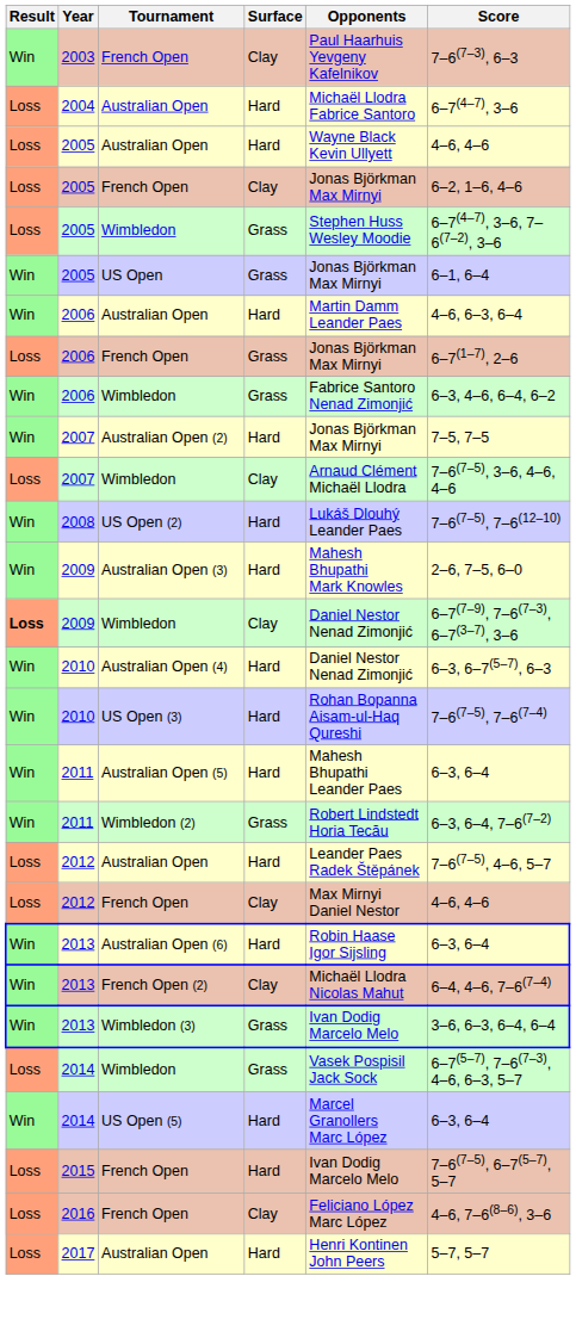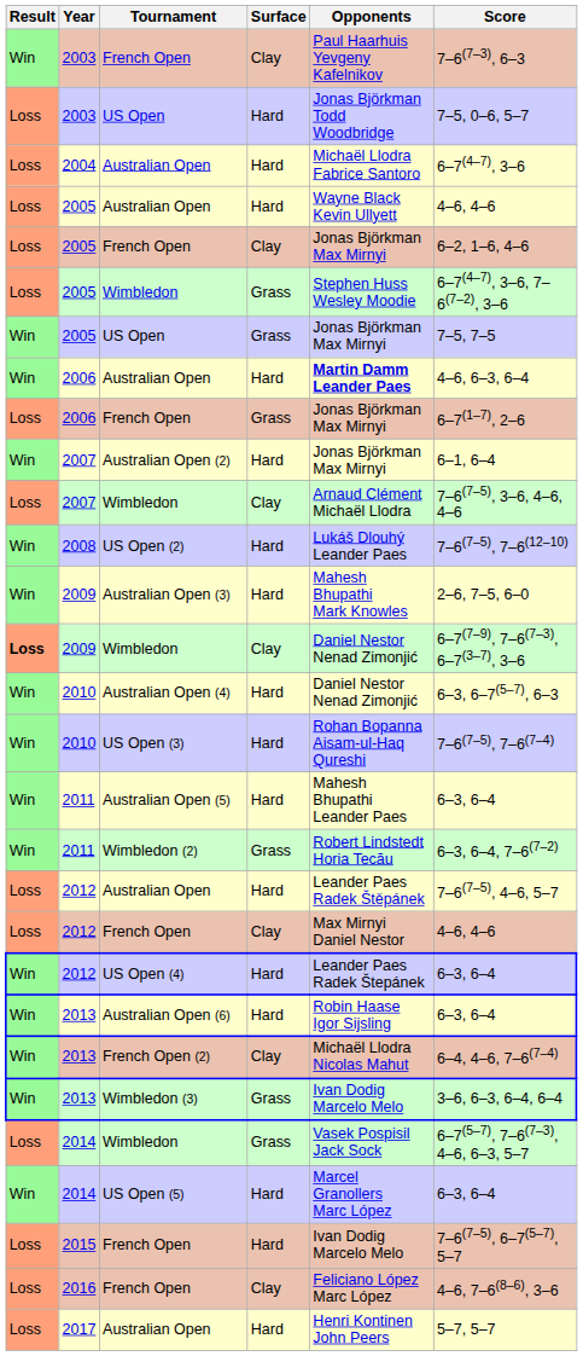 <table class="sortable wikitable">
 <tr>
 <th>Result</th>
 <th>Year</th>
 <th width=150>Tournament</th>
 <th>Surface</th>
 <th>Opponents</th>
 <th class="unsortable">Score</th>
 </tr>
 <tr bgcolor=ebc2af>
 <td bgcolor=98FB98>Win</td>
 <td><a href='#'>2003</a></td>
 <td><a href='#'>French Open</a></td>
 <td>Clay</td>
 <td> <a href='#'>Paul Haarhuis</a><br> <a href='#'>Yevgeny Kafelnikov</a></td>
 <td>7–6<sup>(7–3)</sup>, 6–3</td>
+</tr>
+<tr bgcolor=CCCCFF>
+<td bgcolor=FFA07A>Loss</td>
+<td><a href='#'>2003</a></td>
+<td><a href='#'>US Open</a></td>
+<td>Hard</td>
+<td> <a href='#'>Jonas Björkman</a><br> <a href='#'>Todd Woodbridge</a></td>
+<td>7–5, 0–6, 5–7</td>
 </tr>
 <tr bgcolor=FFFFCC>
 <td bgcolor=FFA07A>Loss</td>
 <td><a href='#'>2004</a></td>
 <td><a href='#'>Australian Open</a></td>
 <td>Hard</td>
 <td> <a href='#'>Michaël Llodra</a><br> <a href='#'>Fabrice Santoro</a></td>
 <td>6–7<sup>(4–7)</sup>, 3–6</td>
 </tr>
 <tr bgcolor=FFFFCC>
 <td bgcolor=FFA07A>Loss</td>
 <td><a href='#'>2005</a></td>
 <td>Australian Open</td>
 <td>Hard</td>
 <td> <a href='#'>Wayne Black</a><br> <a href='#'>Kevin Ullyett</a></td>
 <td>4–6, 4–6</td>
 </tr>
 <tr bgcolor=ebc2af>
 <td bgcolor=FFA07A>Loss</td>
 <td><a href='#'>2005</a></td>
 <td>French Open</td>
 <td>Clay</td>
 <td> Jonas Björkman<br> <a href='#'>Max Mirnyi</a></td>
 <td>6–2, 1–6, 4–6</td>
 </tr>
 <tr bgcolor=CCFFCC>
 <td bgcolor=FFA07A>Loss</td>
 <td><a href='#'>2005</a></td>
 <td><a href='#'>Wimbledon</a></td>
 <td>Grass</td>
 <td> <a href='#'>Stephen Huss</a><br> <a href='#'>Wesley Moodie</a></td>
 <td>6–7<sup>(4–7)</sup>, 3–6, 7–6<sup>(7–2)</sup>, 3–6</td>
 </tr>
 <tr bgcolor=CCCCFF>
 <td bgcolor=98FB98>Win</td>
 <td><a href='#'>2005</a></td>
 <td>US Open</td>
 <td>Grass</td>
 <td> Jonas Björkman<br> Max Mirnyi</td>
-<td>6–1, 6–4</td>
+<td>7–5, 7–5</td>
 </tr>
 <tr bgcolor=FFFFCC>
 <td bgcolor=98FB98>Win</td>
 <td><a href='#'>2006</a></td>
 <td>Australian Open</td>
 <td>Hard</td>
-<td> <a href='#'>Martin Damm</a><br> <a href='#'>Leander Paes</a></td>
+<td><strong> <a href='#'>Martin Damm</a><br> <a href='#'>Leander Paes</a></strong></td>
 <td>4–6, 6–3, 6–4</td>
 </tr>
 <tr bgcolor=ebc2af>
 <td bgcolor=FFA07A>Loss</td>
 <td><a href='#'>2006</a></td>
 <td>French Open</td>
 <td>Grass</td>
 <td> Jonas Björkman<br> Max Mirnyi</td>
 <td>6–7<sup>(1–7)</sup>, 2–6</td>
 </tr>
-<tr bgcolor=CCFFCC>
-<td bgcolor=98FB98>Win</td>
-<td><a href='#'>2006</a></td>
-<td>Wimbledon</td>
-<td>Grass</td>
-<td> Fabrice Santoro<br> <a href='#'>Nenad Zimonjić</a></td>
-<td>6–3, 4–6, 6–4, 6–2</td>
-</tr>
 <tr bgcolor=FFFFCC>
 <td bgcolor=98FB98>Win</td>
 <td><a href='#'>2007</a></td>
 <td>Australian Open <small>(2)</small></td>
 <td>Hard</td>
 <td> Jonas Björkman<br> Max Mirnyi</td>
-<td>7–5, 7–5</td>
+<td>6–1, 6–4</td>
 </tr>
 <tr bgcolor=CCFFCC>
 <td bgcolor=FFA07A>Loss</td>
 <td><a href='#'>2007</a></td>
 <td>Wimbledon</td>
 <td>Clay</td>
 <td> <a href='#'>Arnaud Clément</a><br> Michaël Llodra</td>
 <td>7–6<sup>(7–5)</sup>, 3–6, 4–6, 4–6</td>
 </tr>
 <tr bgcolor=CCCCFF>
 <td bgcolor=98FB98>Win</td>
 <td><a href='#'>2008</a></td>
 <td>US Open <small>(2)</small></td>
 <td>Hard</td>
 <td> <a href='#'>Lukáš Dlouhý</a><br> Leander Paes</td>
 <td>7–6<sup>(7–5)</sup>, 7–6<sup>(12–10)</sup></td>
 </tr>
 <tr bgcolor=FFFFCC>
 <td bgcolor=98FB98>Win</td>
 <td><a href='#'>2009</a></td>
 <td>Australian Open <small>(3)</small></td>
 <td>Hard</td>
 <td> <a href='#'>Mahesh Bhupathi</a><br> <a href='#'>Mark Knowles</a></td>
 <td>2–6, 7–5, 6–0</td>
 </tr>
 <tr bgcolor=CCFFCC>
 <td bgcolor=FFA07A><strong>Loss</strong></td>
 <td><a href='#'>2009</a></td>
 <td>Wimbledon</td>
 <td>Clay</td>
 <td> <a href='#'>Daniel Nestor</a><br> Nenad Zimonjić</td>
 <td>6–7<sup>(7–9)</sup>, 7–6<sup>(7–3)</sup>, 6–7<sup>(3–7)</sup>, 3–6</td>
 </tr>
 <tr bgcolor=FFFFCC>
 <td bgcolor=98FB98>Win</td>
 <td><a href='#'>2010</a></td>
 <td>Australian Open <small>(4)</small></td>
 <td>Hard</td>
 <td> Daniel Nestor<br> Nenad Zimonjić</td>
 <td>6–3, 6–7<sup>(5–7)</sup>, 6–3</td>
 </tr>
 <tr bgcolor=CCCCFF>
 <td bgcolor=98FB98>Win</td>
 <td><a href='#'>2010</a></td>
 <td>US Open <small>(3)</small></td>
 <td>Hard</td>
 <td> <a href='#'>Rohan Bopanna</a><br> <a href='#'>Aisam-ul-Haq Qureshi</a></td>
 <td>7–6<sup>(7–5)</sup>, 7–6<sup>(7–4)</sup></td>
 </tr>
 <tr bgcolor=FFFFCC>
 <td bgcolor=98FB98>Win</td>
 <td><a href='#'>2011</a></td>
 <td>Australian Open <small>(5)</small></td>
 <td>Hard</td>
 <td> Mahesh Bhupathi<br> Leander Paes</td>
 <td>6–3, 6–4</td>
 </tr>
 <tr bgcolor=CCFFCC>
 <td bgcolor=98FB98>Win</td>
 <td><a href='#'>2011</a></td>
 <td>Wimbledon <small>(2)</small></td>
 <td>Grass</td>
 <td> <a href='#'>Robert Lindstedt</a><br> <a href='#'>Horia Tecău</a></td>
 <td>6–3, 6–4, 7–6<sup>(7–2)</sup></td>
 </tr>
 <tr bgcolor=FFFFCC>
 <td bgcolor=FFA07A>Loss</td>
 <td><a href='#'>2012</a></td>
 <td>Australian Open</td>
 <td>Hard</td>
 <td> Leander Paes<br> <a href='#'>Radek Štěpánek</a></td>
 <td>7–6<sup>(7–5)</sup>, 4–6, 5–7</td>
 </tr>
 <tr bgcolor=ebc2af>
 <td bgcolor=FFA07A>Loss</td>
 <td><a href='#'>2012</a></td>
 <td>French Open</td>
 <td>Clay</td>
 <td> Max Mirnyi<br> Daniel Nestor</td>
 <td>4–6, 4–6</td>
 </tr>
+<tr style="border: 2px solid blue" bgcolor="CCCCFF">
+<td bgcolor=98FB98>Win</td>
+<td><a href='#'>2012</a></td>
+<td>US Open <small>(4)</small></td>
+<td>Hard</td>
+<td> Leander Paes<br> Radek Štepánek</td>
+<td>6–3, 6–4</td>
+</tr>
 <tr style="border: 2px solid blue" bgcolor="FFFFCC">
 <td bgcolor=98FB98>Win</td>
 <td><a href='#'>2013</a></td>
 <td>Australian Open <small>(6)</small></td>
 <td>Hard</td>
 <td> <a href='#'>Robin Haase</a><br> <a href='#'>Igor Sijsling</a></td>
 <td>6–3, 6–4</td>
 </tr>
 <tr style="border: 2px solid blue" bgcolor="ebc2af">
 <td bgcolor=98FB98>Win</td>
 <td><a href='#'>2013</a></td>
 <td>French Open <small>(2)</small></td>
 <td>Clay</td>
 <td> Michaël Llodra<br> <a href='#'>Nicolas Mahut</a></td>
 <td>6–4, 4–6, 7–6<sup>(7–4)</sup></td>
 </tr>
 <tr style="border: 2px solid blue" bgcolor="CCFFCC">
 <td bgcolor=98FB98>Win</td>
 <td><a href='#'>2013</a></td>
 <td>Wimbledon <small>(3)</small></td>
 <td>Grass</td>
 <td> <a href='#'>Ivan Dodig</a><br> <a href='#'>Marcelo Melo</a></td>
 <td>3–6, 6–3, 6–4, 6–4</td>
 </tr>
 <tr bgcolor=CCFFCC>
 <td bgcolor=FFA07A>Loss</td>
 <td><a href='#'>2014</a></td>
 <td>Wimbledon</td>
 <td>Grass</td>
 <td> <a href='#'>Vasek Pospisil</a><br> <a href='#'>Jack Sock</a></td>
 <td>6–7<sup>(5–7)</sup>, 7–6<sup>(7–3)</sup>, 4–6, 6–3, 5–7</td>
 </tr>
 <tr bgcolor=CCCCFF>
 <td bgcolor=98FB98>Win</td>
 <td><a href='#'>2014</a></td>
 <td>US Open <small>(5)</small></td>
 <td>Hard</td>
 <td> <a href='#'>Marcel Granollers</a><br> <a href='#'>Marc López</a></td>
 <td>6–3, 6–4</td>
 </tr>
 <tr bgcolor=ebc2af>
 <td bgcolor=FFA07A>Loss</td>
 <td><a href='#'>2015</a></td>
 <td>French Open</td>
 <td>Hard</td>
 <td> Ivan Dodig<br> Marcelo Melo</td>
 <td>7–6<sup>(7–5)</sup>, 6–7<sup>(5–7)</sup>, 5–7</td>
 </tr>
 <tr bgcolor=ebc2af>
 <td bgcolor=FFA07A>Loss</td>
 <td><a href='#'>2016</a></td>
 <td>French Open</td>
 <td>Clay</td>
 <td> <a href='#'>Feliciano López</a><br> Marc López</td>
 <td>4–6, 7–6<sup>(8–6)</sup>, 3–6</td>
 </tr>
 <tr bgcolor=FFFFCC>
 <td bgcolor=FFA07A>Loss</td>
 <td><a href='#'>2017</a></td>
 <td>Australian Open</td>
 <td>Hard</td>
 <td> <a href='#'>Henri Kontinen</a><br> <a href='#'>John Peers</a></td>
 <td>5–7, 5–7</td>
 </tr>
 </table>
